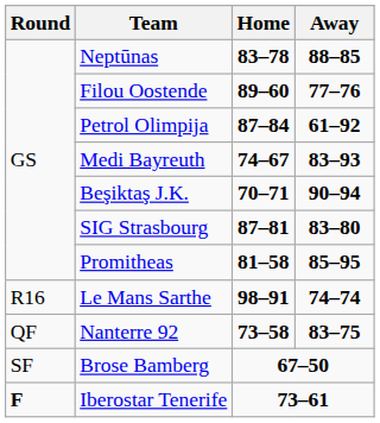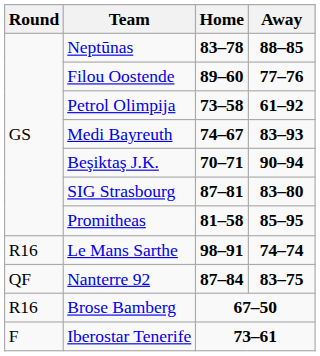 <table class="wikitable" style="text-align: left; font-size:95%">
 <tr bgcolor="#ccccff">
 <th>Round</th>
 <th>Team</th>
 <th>Home</th>
 <th>  Away  </th>
 </tr>
 <tr>
 <td rowspan=7>GS</td>
 <td> <a href='#'>Neptūnas</a></td>
 <td style="text-align:center;"><strong>83–78</strong></td>
 <td style="text-align:center;"><strong>88–85 </strong></td>
 </tr>
 <tr>
 <td> <a href='#'>Filou Oostende</a></td>
 <td style="text-align:center;"><strong>89–60</strong></td>
 <td style="text-align:center;"><strong>77–76</strong></td>
 </tr>
 <tr>
 <td> <a href='#'>Petrol Olimpija</a></td>
-<td style="text-align:center;"><strong>87–84</strong></td>
+<td style="text-align:center;"><strong>73–58</strong></td>
 <td style="text-align:center;"><strong>61–92</strong></td>
 </tr>
 <tr>
 <td> <a href='#'>Medi Bayreuth</a></td>
 <td style="text-align:center;"><strong>74–67</strong></td>
 <td style="text-align:center;"><strong>83–93</strong></td>
 </tr>
 <tr>
 <td> <a href='#'>Beşiktaş J.K.</a></td>
 <td style="text-align:center;"><strong>70–71</strong></td>
 <td style="text-align:center;"><strong>90–94</strong></td>
 </tr>
 <tr>
 <td> <a href='#'>SIG Strasbourg</a></td>
 <td style="text-align:center;"><strong>87–81</strong></td>
 <td style="text-align:center;"><strong>83–80 </strong></td>
 </tr>
 <tr>
 <td> <a href='#'>Promitheas</a></td>
 <td style="text-align:center;"><strong>81–58</strong></td>
 <td style="text-align:center;"><strong>85–95</strong></td>
 </tr>
 <tr>
 <td>R16</td>
 <td> <a href='#'>Le Mans Sarthe</a></td>
 <td style="text-align:center;"><strong>98–91</strong></td>
 <td style="text-align:center;"><strong>74–74</strong></td>
 </tr>
 <tr>
 <td>QF</td>
 <td> <a href='#'>Nanterre 92</a></td>
-<td style="text-align:center;"><strong>73–58</strong></td>
+<td style="text-align:center;"><strong>87–84</strong></td>
 <td style="text-align:center;"><strong>83–75</strong></td>
 </tr>
 <tr>
-<td>SF</td>
+<td>R16</td>
 <td> <a href='#'>Brose Bamberg</a></td>
 <td colspan=2 align="center"><strong>67–50</strong></td>
 </tr>
 <tr>
-<td><strong>F</strong></td>
+<td>F</td>
 <td> <a href='#'>Iberostar Tenerife</a></td>
 <td colspan=2 align="center"><strong>73–61</strong></td>
 </tr>
 </table>
